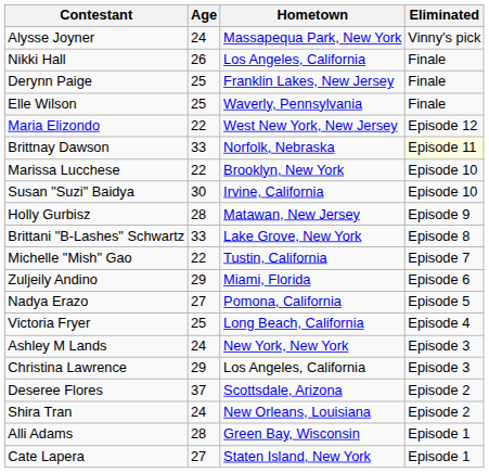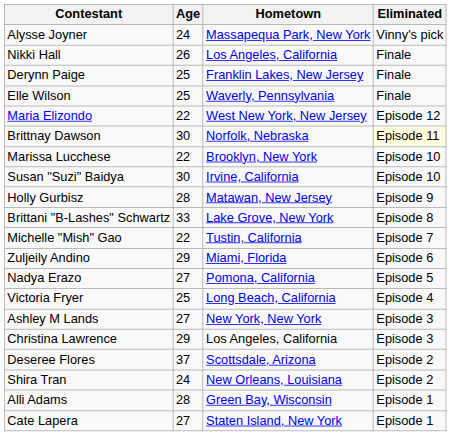 <table class="wikitable sortable">
 <tr>
 <th>Contestant</th>
 <th>Age</th>
 <th>Hometown</th>
 <th>Eliminated</th>
 </tr>
 <tr>
 <td>Alysse Joyner</td>
 <td>24</td>
 <td nowrap><a href='#'>Massapequa Park, New York</a></td>
 <td nowrap>Vinny's pick</td>
 </tr>
 <tr>
 <td>Nikki Hall</td>
 <td>26</td>
 <td><a href='#'>Los Angeles, California</a></td>
 <td>Finale</td>
 </tr>
 <tr>
 <td>Derynn Paige</td>
 <td>25</td>
 <td><a href='#'>Franklin Lakes, New Jersey</a></td>
 <td>Finale</td>
 </tr>
 <tr>
 <td>Elle Wilson</td>
 <td>25</td>
 <td><a href='#'>Waverly, Pennsylvania</a></td>
 <td>Finale</td>
 </tr>
 <tr>
 <td><a href='#'>Maria Elizondo</a></td>
 <td>22</td>
 <td><a href='#'>West New York, New Jersey</a></td>
 <td>Episode 12</td>
 </tr>
 <tr>
 <td>Brittnay Dawson</td>
-<td>33</td>
+<td>30</td>
 <td><a href='#'>Norfolk, Nebraska</a></td>
 <td style="background: lightyellow;">Episode 11</td>
 </tr>
 <tr>
 <td>Marissa Lucchese</td>
 <td>22</td>
 <td><a href='#'>Brooklyn, New York</a></td>
 <td>Episode 10</td>
 </tr>
 <tr>
 <td>Susan "Suzi" Baidya</td>
 <td>30</td>
 <td><a href='#'>Irvine, California</a></td>
 <td>Episode 10</td>
 </tr>
 <tr>
 <td>Holly Gurbisz</td>
 <td>28</td>
 <td><a href='#'>Matawan, New Jersey</a></td>
 <td>Episode 9</td>
 </tr>
 <tr>
 <td nowrap>Brittani "B-Lashes" Schwartz</td>
 <td>33</td>
 <td><a href='#'>Lake Grove, New York</a></td>
 <td>Episode 8</td>
 </tr>
 <tr>
 <td>Michelle "Mish" Gao</td>
 <td>22</td>
 <td><a href='#'>Tustin, California</a></td>
 <td>Episode 7</td>
 </tr>
 <tr>
 <td>Zuljeily Andino</td>
 <td>29</td>
 <td><a href='#'>Miami, Florida</a></td>
 <td>Episode 6</td>
 </tr>
 <tr>
 <td>Nadya Erazo</td>
 <td>27</td>
 <td><a href='#'>Pomona, California</a></td>
 <td>Episode 5</td>
 </tr>
 <tr>
 <td>Victoria Fryer</td>
 <td>25</td>
 <td><a href='#'>Long Beach, California</a></td>
 <td>Episode 4</td>
 </tr>
 <tr>
 <td>Ashley M Lands</td>
-<td>24</td>
+<td>27</td>
 <td><a href='#'>New York, New York</a></td>
 <td>Episode 3</td>
 </tr>
 <tr>
 <td>Christina Lawrence</td>
 <td>29</td>
 <td>Los Angeles, California</td>
 <td>Episode 3</td>
 </tr>
 <tr>
 <td>Deseree Flores</td>
 <td>37</td>
 <td><a href='#'>Scottsdale, Arizona</a></td>
 <td>Episode 2</td>
 </tr>
 <tr>
 <td>Shira Tran</td>
 <td>24</td>
 <td><a href='#'>New Orleans, Louisiana</a></td>
 <td>Episode 2</td>
 </tr>
 <tr>
 <td>Alli Adams</td>
 <td>28</td>
 <td><a href='#'>Green Bay, Wisconsin</a></td>
 <td>Episode 1</td>
 </tr>
 <tr>
 <td>Cate Lapera</td>
 <td>27</td>
 <td><a href='#'>Staten Island, New York</a></td>
 <td>Episode 1</td>
 </tr>
 </table>
